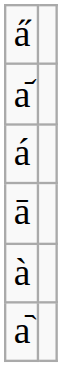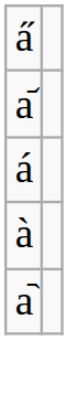 <table class="wikitable" style=text-align:center>
 <tr>
 <td>a̋</td>
 <td></td>
 </tr>
 <tr>
 <td>a᷄</td>
 <td></td>
 </tr>
 <tr>
 <td>á</td>
 <td></td>
 </tr>
 <tr>
-<td>ā</td>
-<td></td>
-</tr>
-<tr>
 <td>à</td>
 <td></td>
 </tr>
 <tr>
 <td>a᷆</td>
 <td></td>
 </tr>
 </table>
